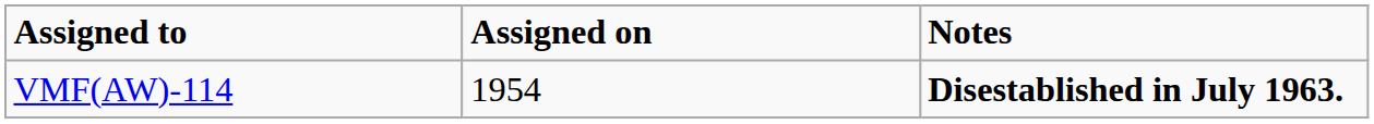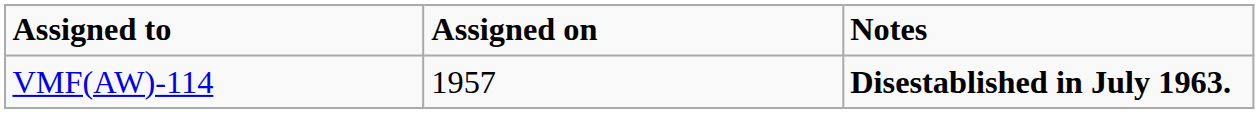 <table class="wikitable" style="width: 70%;">
 <tr>
 <td style="width: 200px;"><strong>Assigned to</strong></td>
 <td style="width: 200px;"><strong>Assigned on</strong></td>
 <td><strong>Notes</strong></td>
 </tr>
 <tr>
 <td><a href='#'>VMF(AW)-114</a></td>
-<td>1954</td>
+<td>1957</td>
 <td><strong>Disestablished in July 1963.</strong></td>
 </tr>
 </table>
